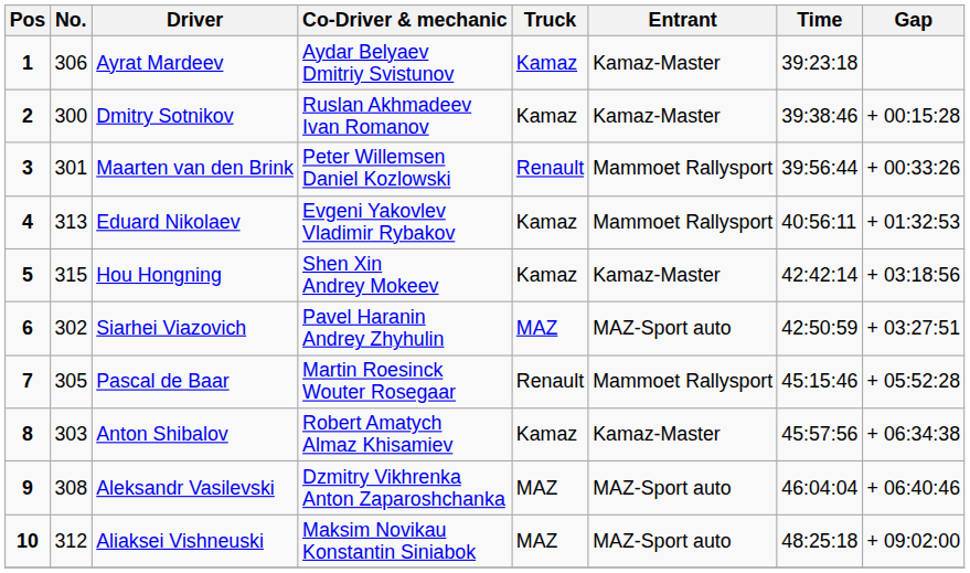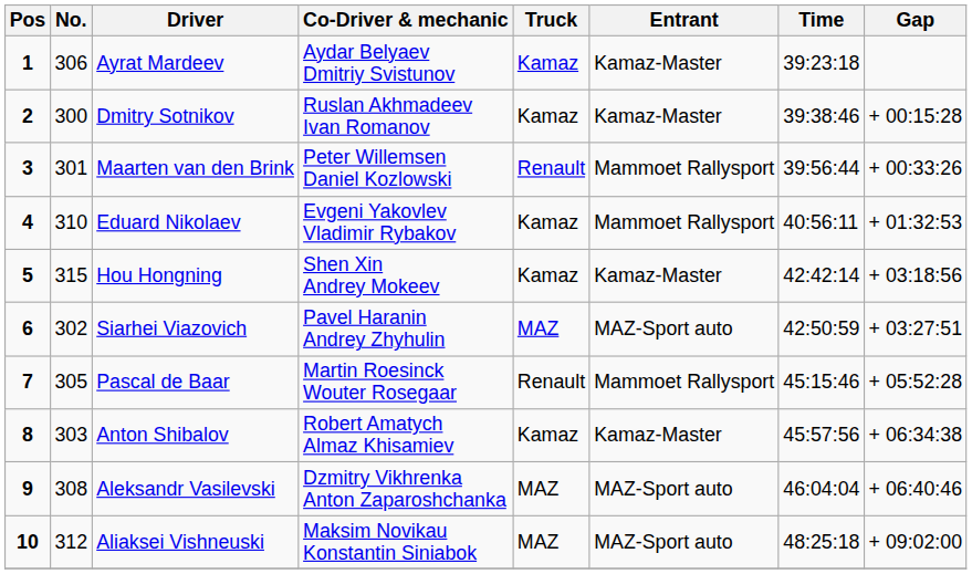 <table class="wikitable">
 <tr>
 <th>Pos</th>
 <th>No.</th>
 <th>Driver</th>
 <th>Co-Driver & mechanic</th>
 <th>Truck</th>
 <th>Entrant</th>
 <th>Time</th>
 <th>Gap</th>
 </tr>
 <tr>
 <td align=center><strong>1</strong></td>
 <td>306</td>
 <td> <a href='#'>Ayrat Mardeev</a></td>
 <td> <a href='#'>Aydar Belyaev</a><br> <a href='#'>Dmitriy Svistunov</a></td>
 <td><a href='#'>Kamaz</a></td>
 <td>Kamaz-Master</td>
 <td>39:23:18</td>
 <td></td>
 </tr>
 <tr>
 <td align=center><strong>2</strong></td>
 <td>300</td>
 <td> <a href='#'>Dmitry Sotnikov</a></td>
 <td> <a href='#'>Ruslan Akhmadeev</a><br> <a href='#'>Ivan Romanov</a></td>
 <td>Kamaz</td>
 <td>Kamaz-Master</td>
 <td>39:38:46</td>
 <td>+ 00:15:28</td>
 </tr>
 <tr>
 <td align=center><strong>3</strong></td>
 <td>301</td>
 <td> <a href='#'>Maarten van den Brink</a></td>
 <td> <a href='#'>Peter Willemsen</a><br> <a href='#'>Daniel Kozlowski</a></td>
 <td><a href='#'>Renault</a></td>
 <td>Mammoet Rallysport</td>
 <td>39:56:44</td>
 <td>+ 00:33:26</td>
 </tr>
 <tr>
 <td align=center><strong>4</strong></td>
-<td>313</td>
+<td>310</td>
 <td> <a href='#'>Eduard Nikolaev</a></td>
 <td> <a href='#'>Evgeni Yakovlev</a><br> <a href='#'>Vladimir Rybakov</a></td>
 <td>Kamaz</td>
 <td>Mammoet Rallysport</td>
 <td>40:56:11</td>
 <td>+ 01:32:53</td>
 </tr>
 <tr>
 <td align=center><strong>5</strong></td>
 <td>315</td>
 <td> <a href='#'>Hou Hongning</a></td>
 <td> <a href='#'>Shen Xin</a><br> <a href='#'>Andrey Mokeev</a></td>
 <td>Kamaz</td>
 <td>Kamaz-Master</td>
 <td>42:42:14</td>
 <td>+ 03:18:56</td>
 </tr>
 <tr>
 <td align=center><strong>6</strong></td>
 <td>302</td>
 <td> <a href='#'>Siarhei Viazovich</a></td>
 <td> <a href='#'>Pavel Haranin</a><br> <a href='#'>Andrey Zhyhulin</a></td>
 <td><a href='#'>MAZ</a></td>
 <td>MAZ-Sport auto</td>
 <td>42:50:59</td>
 <td>+ 03:27:51</td>
 </tr>
 <tr>
 <td align=center><strong>7</strong></td>
 <td>305</td>
 <td> <a href='#'>Pascal de Baar</a></td>
 <td> <a href='#'>Martin Roesinck</a><br> <a href='#'>Wouter Rosegaar</a></td>
 <td>Renault</td>
 <td>Mammoet Rallysport</td>
 <td>45:15:46</td>
 <td>+ 05:52:28</td>
 </tr>
 <tr>
 <td align=center><strong>8</strong></td>
 <td>303</td>
 <td> <a href='#'>Anton Shibalov</a></td>
 <td> <a href='#'>Robert Amatych</a><br> <a href='#'>Almaz Khisamiev</a></td>
 <td>Kamaz</td>
 <td>Kamaz-Master</td>
 <td>45:57:56</td>
 <td>+ 06:34:38</td>
 </tr>
 <tr>
 <td align=center><strong>9</strong></td>
 <td>308</td>
 <td> <a href='#'>Aleksandr Vasilevski</a></td>
 <td> <a href='#'>Dzmitry Vikhrenka</a><br> <a href='#'>Anton Zaparoshchanka</a></td>
 <td>MAZ</td>
 <td>MAZ-Sport auto</td>
 <td>46:04:04</td>
 <td>+ 06:40:46</td>
 </tr>
 <tr>
 <td align=center><strong>10</strong></td>
 <td>312</td>
 <td> <a href='#'>Aliaksei Vishneuski</a></td>
 <td> <a href='#'>Maksim Novikau</a><br> <a href='#'>Konstantin Siniabok</a></td>
 <td>MAZ</td>
 <td>MAZ-Sport auto</td>
 <td>48:25:18</td>
 <td>+ 09:02:00</td>
 </tr>
 <tr>
 </tr>
 </table>
